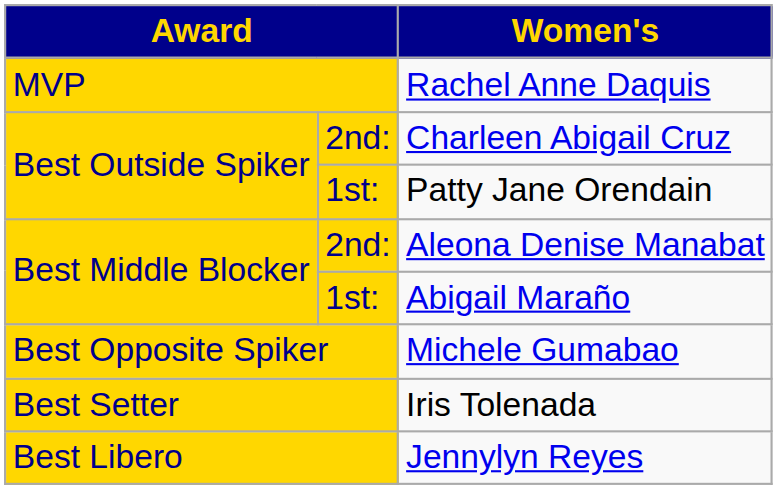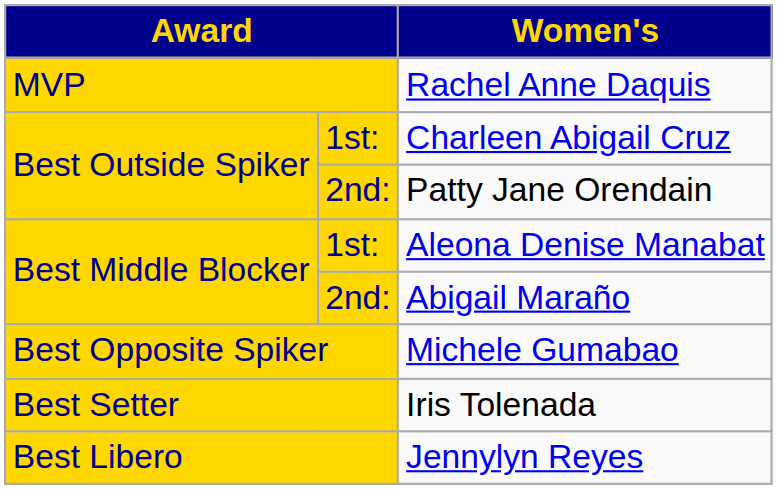 <table class="wikitable">
 <tr>
 <th style="background:#00008B; color:#FFD700;" colspan="2">Award</th>
 <th style="background:#00008B; color:#FFD700;">Women's</th>
 </tr>
 <tr>
 <td style="background:#FFD700; color:#00008B;" colspan="2">MVP</td>
 <td><a href='#'>Rachel Anne Daquis</a></td>
 </tr>
 <tr>
 <td style="background:#FFD700; color:#00008B;" rowspan=2>Best Outside Spiker</td>
-<td style="background:#FFD700; color:#00008B;">2nd:</td>
+<td style="background:#FFD700; color:#00008B;">1st:</td>
 <td><a href='#'>Charleen Abigail Cruz</a></td>
 </tr>
 <tr>
-<td style="background:#FFD700; color:#00008B;">1st:</td>
+<td style="background:#FFD700; color:#00008B;">2nd:</td>
 <td>Patty Jane Orendain</td>
 </tr>
 <tr>
 <td style="background:#FFD700; color:#00008B;" rowspan="2">Best Middle Blocker</td>
-<td style="background:#FFD700; color:#00008B;">2nd:</td>
+<td style="background:#FFD700; color:#00008B;">1st:</td>
 <td><a href='#'>Aleona Denise Manabat</a></td>
 </tr>
 <tr>
-<td style="background:#FFD700; color:#00008B;">1st:</td>
+<td style="background:#FFD700; color:#00008B;">2nd:</td>
 <td><a href='#'>Abigail Maraño</a></td>
 </tr>
 <tr>
 <td style="background:#FFD700; color:#00008B;" colspan="2">Best Opposite Spiker</td>
 <td><a href='#'>Michele Gumabao</a></td>
 </tr>
 <tr>
 <td style="background:#FFD700; color:#00008B;" colspan="2">Best Setter</td>
 <td>Iris Tolenada</td>
 </tr>
 <tr>
 <td style="background:#FFD700; color:#00008B;" colspan="2">Best Libero</td>
 <td><a href='#'>Jennylyn Reyes</a></td>
 </tr>
 </table>
